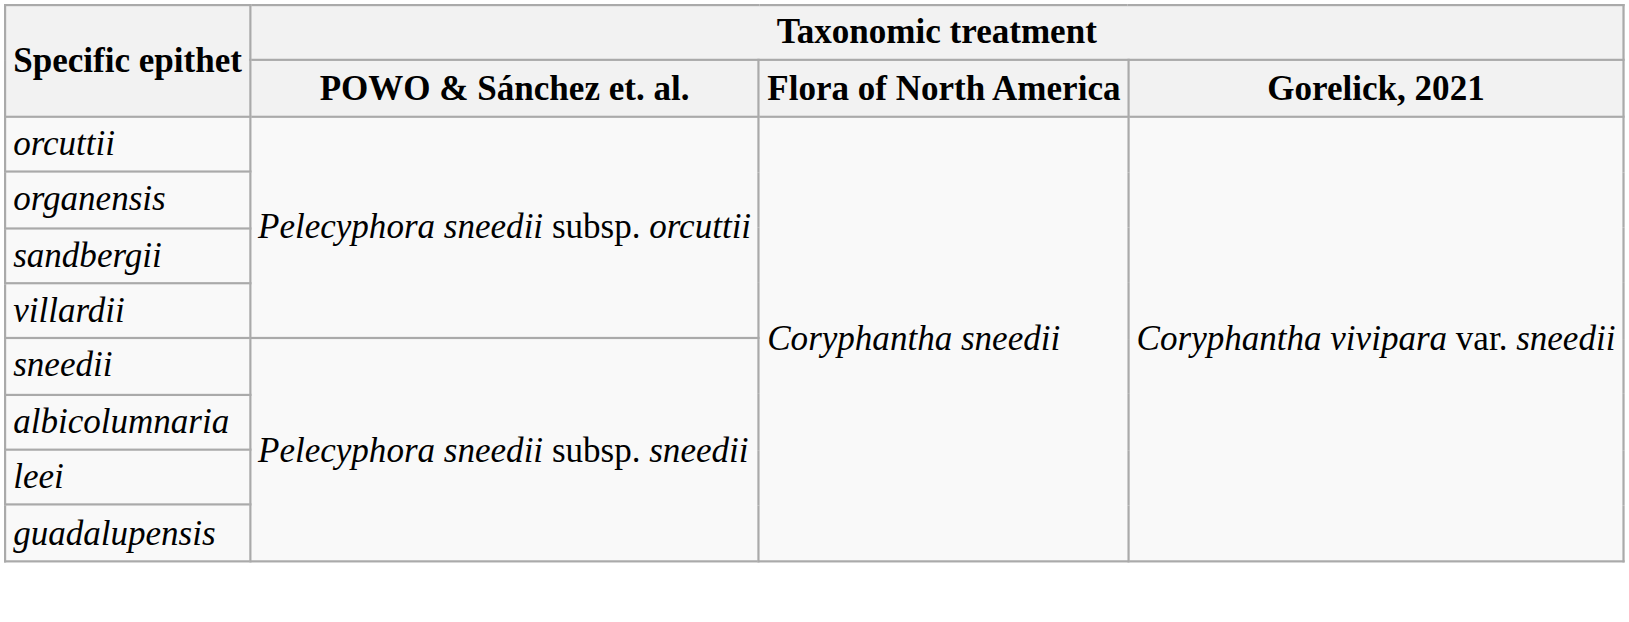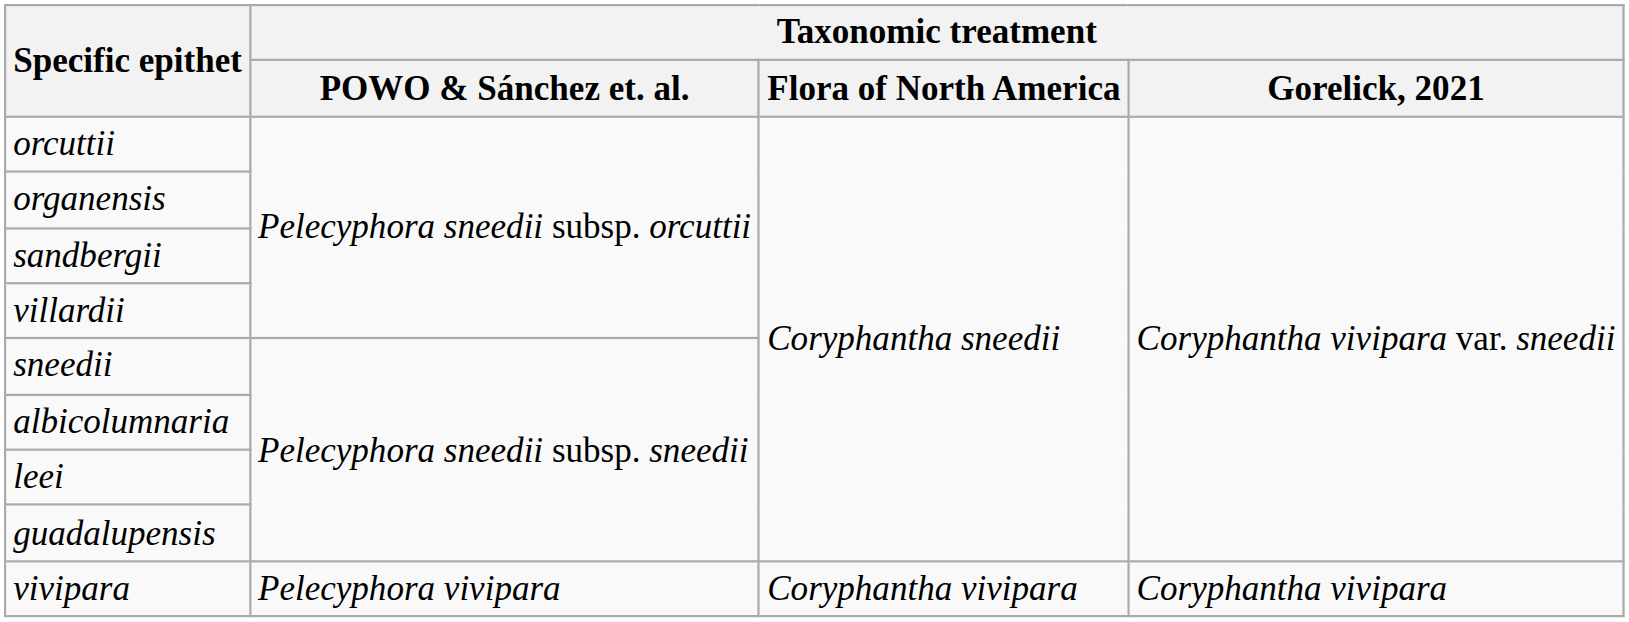 <table class="wikitable">
 <tr>
 <th rowspan="2">Specific epithet</th>
 <th colspan="3">Taxonomic treatment</th>
 </tr>
 <tr>
 <th>POWO & Sánchez et. al.</th>
 <th>Flora of North America</th>
 <th>Gorelick, 2021</th>
 </tr>
 <tr>
 <td><em>orcuttii</em></td>
 <td rowspan="4"><em>Pelecyphora</em> <em>sneedii</em> subsp. <em>orcuttii</em></td>
 <td rowspan="8"><em>Coryphantha sneedii</em></td>
 <td rowspan="8"><em>Coryphantha vivipara</em> var. <em>sneedii</em></td>
 </tr>
 <tr>
 <td><em>organensis</em></td>
 </tr>
 <tr>
 <td><em>sandbergii</em></td>
 </tr>
 <tr>
 <td><em>villardii</em></td>
 </tr>
 <tr>
 <td><em>sneedii</em></td>
 <td rowspan="4"><em>Pelecyphora</em> <em>sneedii</em> subsp. <em>sneedii</em></td>
 </tr>
 <tr>
 <td><em>albicolumnaria</em></td>
 </tr>
 <tr>
 <td><em>leei</em></td>
 </tr>
 <tr>
 <td><em>guadalupensis</em></td>
 </tr>
+<tr>
+<td><em>vivipara</em></td>
+<td><em>Pelecyphora vivipara</em></td>
+<td><em>Coryphantha vivipara</em></td>
+<td><em>Coryphantha vivipara</em></td>
+</tr>
 </table>
